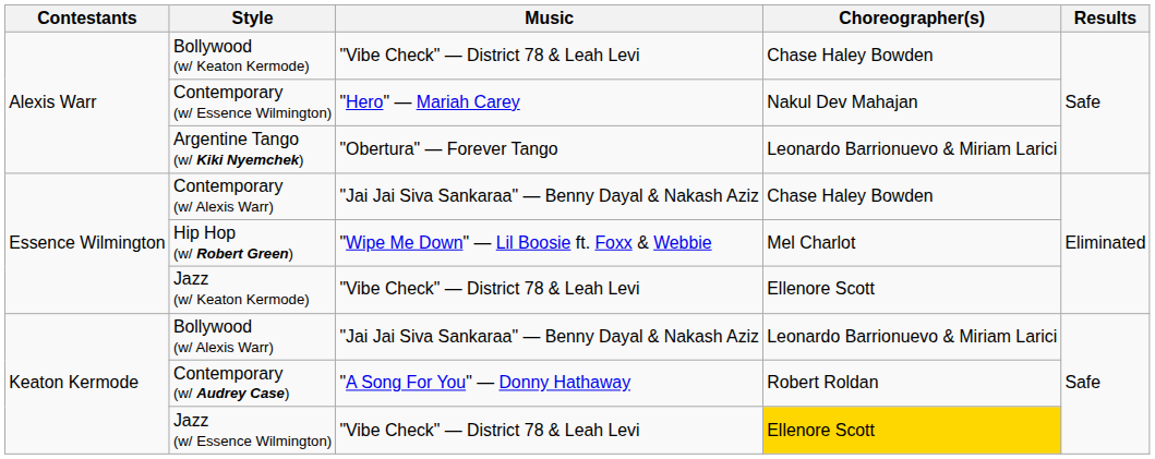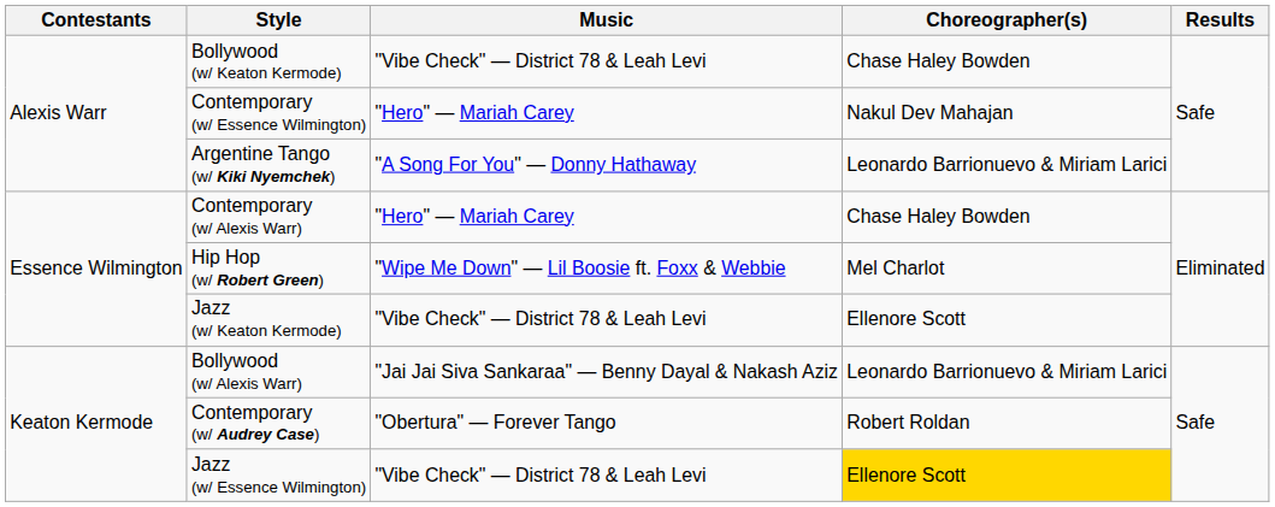 <table class="wikitable">
 <tr>
 <th>Contestants</th>
 <th>Style</th>
 <th>Music</th>
 <th>Choreographer(s)</th>
 <th>Results</th>
 </tr>
 <tr>
 <td rowspan="3">Alexis Warr</td>
 <td>Bollywood<br><small>(w/ Keaton Kermode)</small></td>
 <td>"Vibe Check" — District 78 & Leah Levi</td>
 <td>Chase Haley Bowden</td>
 <td rowspan="3">Safe</td>
 </tr>
 <tr>
 <td>Contemporary<br><small>(w/ Essence Wilmington)</small></td>
 <td>"<a href='#'>Hero</a>" — <a href='#'>Mariah Carey</a></td>
 <td>Nakul Dev Mahajan</td>
 </tr>
 <tr>
 <td>Argentine Tango<br><small>(w/ <strong><em>Kiki Nyemchek</em></strong>)</small></td>
-<td>"Obertura" — Forever Tango</td>
+<td>"<a href='#'>A Song For You</a>" — <a href='#'>Donny Hathaway</a></td>
 <td>Leonardo Barrionuevo & Miriam Larici</td>
 </tr>
 <tr>
 <td rowspan="3">Essence Wilmington</td>
 <td>Contemporary<br><small>(w/ Alexis Warr)</small></td>
-<td>"Jai Jai Siva Sankaraa" — Benny Dayal & Nakash Aziz</td>
+<td>"<a href='#'>Hero</a>" — <a href='#'>Mariah Carey</a></td>
 <td>Chase Haley Bowden</td>
 <td rowspan="3">Eliminated</td>
 </tr>
 <tr>
 <td>Hip Hop<br><small>(w/ <strong><em>Robert Green</em></strong>)</small></td>
 <td>"<a href='#'>Wipe Me Down</a>" — <a href='#'>Lil Boosie</a> ft. <a href='#'>Foxx</a> & <a href='#'>Webbie</a></td>
 <td>Mel Charlot</td>
 </tr>
 <tr>
 <td>Jazz<br><small>(w/ Keaton Kermode)</small></td>
 <td>"Vibe Check" — District 78 & Leah Levi</td>
 <td>Ellenore Scott</td>
 </tr>
 <tr>
 <td rowspan="3">Keaton Kermode</td>
 <td>Bollywood<br><small>(w/ Alexis Warr)</small></td>
 <td>"Jai Jai Siva Sankaraa" — Benny Dayal & Nakash Aziz</td>
 <td>Leonardo Barrionuevo & Miriam Larici</td>
 <td rowspan="3">Safe</td>
 </tr>
 <tr>
 <td>Contemporary<br><small>(w/ <strong><em>Audrey Case</em></strong>)</small></td>
-<td>"<a href='#'>A Song For You</a>" — <a href='#'>Donny Hathaway</a></td>
+<td>"Obertura" — Forever Tango</td>
 <td>Robert Roldan</td>
 </tr>
 <tr>
 <td>Jazz<br><small>(w/ Essence Wilmington)</small></td>
 <td>"Vibe Check" — District 78 & Leah Levi</td>
 <td style="background: gold;">Ellenore Scott</td>
 </tr>
 </table>
